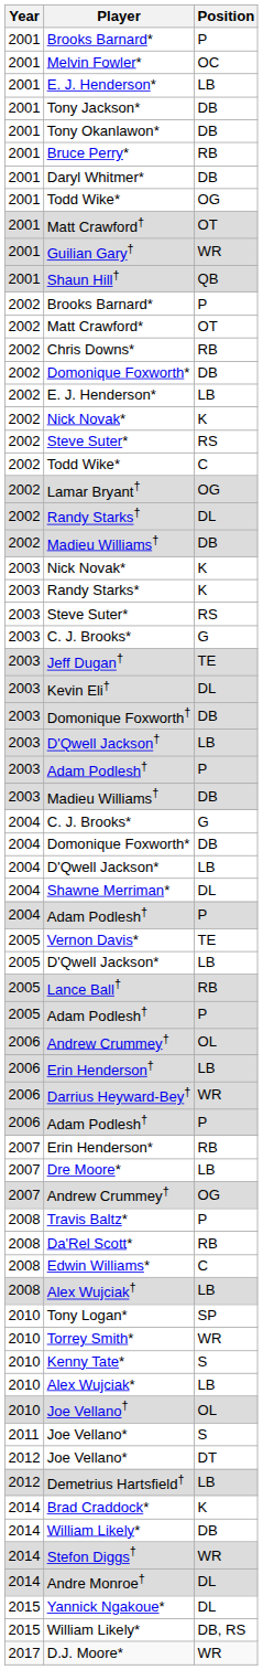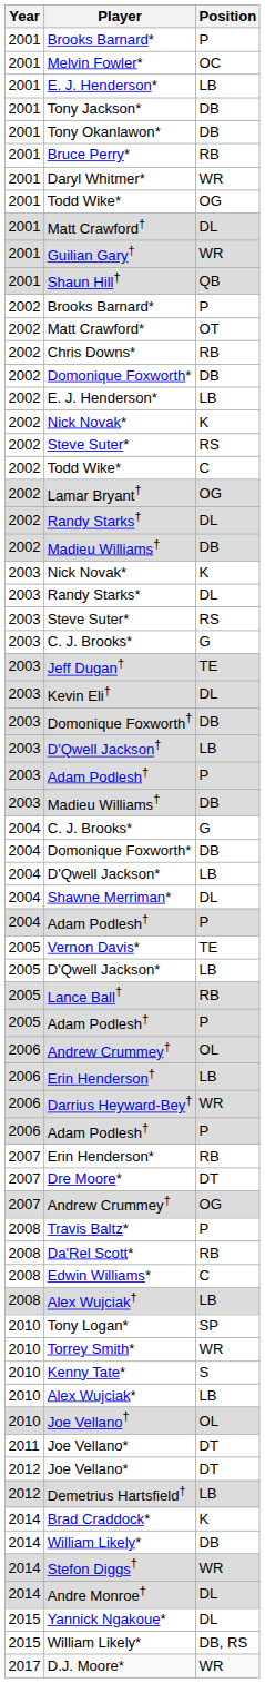 <table class=wikitable>
 <tr>
 <th>Year</th>
 <th>Player</th>
 <th>Position</th>
 </tr>
 <tr style="background: #ffffff;">
 <td>2001</td>
 <td><a href='#'>Brooks Barnard</a>*</td>
 <td>P</td>
 </tr>
 <tr style="background: #ffffff;">
 <td>2001</td>
 <td><a href='#'>Melvin Fowler</a>*</td>
 <td>OC</td>
 </tr>
 <tr style="background: #ffffff;">
 <td>2001</td>
 <td><a href='#'>E. J. Henderson</a>*</td>
 <td>LB</td>
 </tr>
 <tr style="background: #ffffff;">
 <td>2001</td>
 <td>Tony Jackson*</td>
 <td>DB</td>
 </tr>
 <tr style="background: #ffffff;">
 <td>2001</td>
 <td>Tony Okanlawon*</td>
 <td>DB</td>
 </tr>
 <tr style="background: #ffffff;">
 <td>2001</td>
 <td><a href='#'>Bruce Perry</a>*</td>
 <td>RB</td>
 </tr>
 <tr style="background: #ffffff;">
 <td>2001</td>
 <td>Daryl Whitmer*</td>
-<td>DB</td>
+<td>WR</td>
 </tr>
 <tr style="background: #ffffff;">
 <td>2001</td>
 <td>Todd Wike*</td>
 <td>OG</td>
 </tr>
 <tr style="background:#dcdcdc">
 <td>2001</td>
 <td>Matt Crawford<sup>†</sup></td>
-<td>OT</td>
+<td>DL</td>
 </tr>
 <tr style="background:#dcdcdc">
 <td>2001</td>
 <td><a href='#'>Guilian Gary</a><sup>†</sup></td>
 <td>WR</td>
 </tr>
 <tr style="background:#dcdcdc">
 <td>2001</td>
 <td><a href='#'>Shaun Hill</a><sup>†</sup></td>
 <td>QB</td>
 </tr>
 <tr style="background: #ffffff;">
 <td>2002</td>
 <td>Brooks Barnard*</td>
 <td>P</td>
 </tr>
 <tr style="background: #ffffff;">
 <td>2002</td>
 <td>Matt Crawford*</td>
 <td>OT</td>
 </tr>
 <tr style="background: #ffffff;">
 <td>2002</td>
 <td>Chris Downs*</td>
 <td>RB</td>
 </tr>
 <tr style="background: #ffffff;">
 <td>2002</td>
 <td><a href='#'>Domonique Foxworth</a>*</td>
 <td>DB</td>
 </tr>
 <tr style="background: #ffffff;">
 <td>2002</td>
 <td>E. J. Henderson*</td>
 <td>LB</td>
 </tr>
 <tr style="background: #ffffff;">
 <td>2002</td>
 <td><a href='#'>Nick Novak</a>*</td>
 <td>K</td>
 </tr>
 <tr style="background: #ffffff;">
 <td>2002</td>
 <td><a href='#'>Steve Suter</a>*</td>
 <td>RS</td>
 </tr>
 <tr style="background: #ffffff;">
 <td>2002</td>
 <td>Todd Wike*</td>
 <td>C</td>
 </tr>
 <tr style="background:#dcdcdc">
 <td>2002</td>
 <td>Lamar Bryant<sup>†</sup></td>
 <td>OG</td>
 </tr>
 <tr style="background:#dcdcdc">
 <td>2002</td>
 <td><a href='#'>Randy Starks</a><sup>†</sup></td>
 <td>DL</td>
 </tr>
 <tr style="background:#dcdcdc">
 <td>2002</td>
 <td><a href='#'>Madieu Williams</a><sup>†</sup></td>
 <td>DB</td>
 </tr>
 <tr style="background: #ffffff;">
 <td>2003</td>
 <td>Nick Novak*</td>
 <td>K</td>
 </tr>
 <tr style="background: #ffffff;">
 <td>2003</td>
 <td>Randy Starks*</td>
-<td>K</td>
+<td>DL</td>
 </tr>
 <tr style="background: #ffffff;">
 <td>2003</td>
 <td>Steve Suter*</td>
 <td>RS</td>
 </tr>
 <tr style="background: #ffffff;">
 <td>2003</td>
 <td>C. J. Brooks*</td>
 <td>G</td>
 </tr>
 <tr style="background:#dcdcdc">
 <td>2003</td>
 <td><a href='#'>Jeff Dugan</a><sup>†</sup></td>
 <td>TE</td>
 </tr>
 <tr style="background:#dcdcdc">
 <td>2003</td>
 <td>Kevin Eli<sup>†</sup></td>
 <td>DL</td>
 </tr>
 <tr style="background:#dcdcdc">
 <td>2003</td>
 <td>Domonique Foxworth<sup>†</sup></td>
 <td>DB</td>
 </tr>
 <tr style="background:#dcdcdc">
 <td>2003</td>
 <td><a href='#'>D'Qwell Jackson</a><sup>†</sup></td>
 <td>LB</td>
 </tr>
 <tr style="background:#dcdcdc">
 <td>2003</td>
 <td><a href='#'>Adam Podlesh</a><sup>†</sup></td>
 <td>P</td>
 </tr>
 <tr style="background:#dcdcdc">
 <td>2003</td>
 <td>Madieu Williams<sup>†</sup></td>
 <td>DB</td>
 </tr>
 <tr style="background: #ffffff;">
 <td>2004</td>
 <td>C. J. Brooks*</td>
 <td>G</td>
 </tr>
 <tr style="background: #ffffff;">
 <td>2004</td>
 <td>Domonique Foxworth*</td>
 <td>DB</td>
 </tr>
 <tr style="background: #ffffff;">
 <td>2004</td>
 <td>D'Qwell Jackson*</td>
 <td>LB</td>
 </tr>
 <tr style="background: #ffffff;">
 <td>2004</td>
 <td><a href='#'>Shawne Merriman</a>*</td>
 <td>DL</td>
 </tr>
 <tr style="background:#dcdcdc">
 <td>2004</td>
 <td>Adam Podlesh<sup>†</sup></td>
 <td>P</td>
 </tr>
 <tr style="background: #ffffff;">
 <td>2005</td>
 <td><a href='#'>Vernon Davis</a>*</td>
 <td>TE</td>
 </tr>
 <tr style="background: #ffffff;">
 <td>2005</td>
 <td>D'Qwell Jackson*</td>
 <td>LB</td>
 </tr>
 <tr style="background:#dcdcdc">
 <td>2005</td>
 <td><a href='#'>Lance Ball</a><sup>†</sup></td>
 <td>RB</td>
 </tr>
 <tr style="background:#dcdcdc">
 <td>2005</td>
 <td>Adam Podlesh<sup>†</sup></td>
 <td>P</td>
 </tr>
 <tr style="background:#dcdcdc">
 <td>2006</td>
 <td><a href='#'>Andrew Crummey</a><sup>†</sup></td>
 <td>OL</td>
 </tr>
 <tr style="background:#dcdcdc">
 <td>2006</td>
 <td><a href='#'>Erin Henderson</a><sup>†</sup></td>
 <td>LB</td>
 </tr>
 <tr style="background:#dcdcdc">
 <td>2006</td>
 <td><a href='#'>Darrius Heyward-Bey</a><sup>†</sup></td>
 <td>WR</td>
 </tr>
 <tr style="background:#dcdcdc">
 <td>2006</td>
 <td>Adam Podlesh<sup>†</sup></td>
 <td>P</td>
 </tr>
 <tr style="background: #ffffff;">
 <td>2007</td>
 <td>Erin Henderson*</td>
 <td>RB</td>
 </tr>
 <tr style="background: #ffffff;">
 <td>2007</td>
 <td><a href='#'>Dre Moore</a>*</td>
-<td>LB</td>
+<td>DT</td>
 </tr>
 <tr style="background:#dcdcdc">
 <td>2007</td>
 <td>Andrew Crummey<sup>†</sup></td>
 <td>OG</td>
 </tr>
 <tr style="background: #ffffff;">
 <td>2008</td>
 <td><a href='#'>Travis Baltz</a>*</td>
 <td>P</td>
 </tr>
 <tr style="background: #ffffff;">
 <td>2008</td>
 <td><a href='#'>Da'Rel Scott</a>*</td>
 <td>RB</td>
 </tr>
 <tr style="background: #ffffff;">
 <td>2008</td>
 <td><a href='#'>Edwin Williams</a>*</td>
 <td>C</td>
 </tr>
 <tr style="background:#dcdcdc">
 <td>2008</td>
 <td><a href='#'>Alex Wujciak</a><sup>†</sup></td>
 <td>LB</td>
 </tr>
 <tr style="background:#ffffff">
 <td>2010</td>
 <td>Tony Logan*</td>
 <td>SP</td>
 </tr>
 <tr style="background:#ffffff">
 <td>2010</td>
 <td><a href='#'>Torrey Smith</a>*</td>
 <td>WR</td>
 </tr>
 <tr style="background:#ffffff">
 <td>2010</td>
 <td><a href='#'>Kenny Tate</a>*</td>
 <td>S</td>
 </tr>
 <tr style="background:#ffffff">
 <td>2010</td>
 <td><a href='#'>Alex Wujciak</a>*</td>
 <td>LB</td>
 </tr>
 <tr style="background:#dcdcdc">
 <td>2010</td>
 <td><a href='#'>Joe Vellano</a><sup>†</sup></td>
 <td>OL</td>
 </tr>
 <tr style="background:#ffffff">
 <td>2011</td>
 <td>Joe Vellano*</td>
-<td>S</td>
+<td>DT</td>
 </tr>
 <tr style="background:#ffffff">
 <td>2012</td>
 <td>Joe Vellano*</td>
 <td>DT</td>
 </tr>
 <tr style="background:#dcdcdc">
 <td>2012</td>
 <td>Demetrius Hartsfield<sup>†</sup></td>
 <td>LB</td>
 </tr>
 <tr style="background:#ffffff">
 <td>2014</td>
 <td><a href='#'>Brad Craddock</a>*</td>
 <td>K</td>
 </tr>
 <tr style="background:#ffffff">
 <td>2014</td>
 <td><a href='#'>William Likely</a>*</td>
 <td>DB</td>
 </tr>
 <tr style="background:#dcdcdc">
 <td>2014</td>
 <td><a href='#'>Stefon Diggs</a><sup>†</sup></td>
 <td>WR</td>
 </tr>
 <tr style="background:#dcdcdc">
 <td>2014</td>
 <td>Andre Monroe<sup>†</sup></td>
 <td>DL</td>
 </tr>
 <tr style="background:#ffffff">
 <td>2015</td>
 <td><a href='#'>Yannick Ngakoue</a>*</td>
 <td>DL</td>
 </tr>
 <tr style="background:#ffffff">
 <td>2015</td>
 <td>William Likely*</td>
 <td>DB, RS</td>
 </tr>
 <tr>
 <td>2017</td>
 <td>D.J. Moore*</td>
 <td>WR</td>
 </tr>
 </table>
